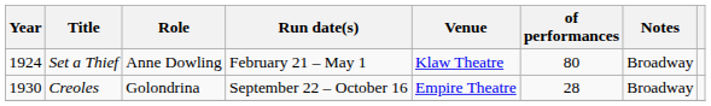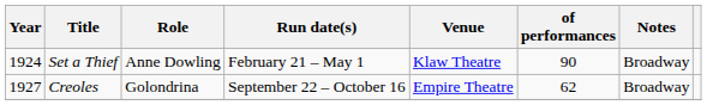 <table class="wikitable sortable">
 <tr>
 <th>Year</th>
 <th>Title</th>
 <th>Role</th>
 <th>Run date(s)</th>
 <th>Venue</th>
 <th> of<br>performances</th>
 <th class="unsortable">Notes</th>
 <th class="unsortable"></th>
 </tr>
 <tr>
 <td>1924</td>
 <td><em>Set a Thief</em></td>
 <td>Anne Dowling</td>
 <td>February 21 – May 1</td>
 <td><a href='#'>Klaw Theatre</a></td>
-<td align="center">80</td>
+<td align="center">90</td>
 <td>Broadway</td>
 <td align=center></td>
 </tr>
 <tr>
-<td>1930</td>
+<td>1927</td>
 <td><em>Creoles</em></td>
 <td>Golondrina</td>
 <td>September 22 – October 16</td>
 <td><a href='#'>Empire Theatre</a></td>
-<td align="center">28</td>
+<td align="center">62</td>
 <td>Broadway</td>
 <td align=center></td>
 </tr>
 <tr>
 </tr>
 </table>
